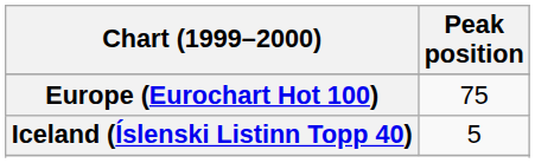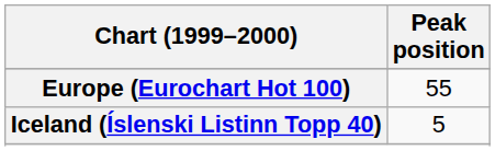 <table class="wikitable sortable plainrowheaders" style="text-align:center">
 <tr>
 <th>Chart (1999–2000)</th>
 <th>Peak<br>position</th>
 </tr>
 <tr>
 </tr>
 <tr>
 <th scope="row">Europe (<a href='#'>Eurochart Hot 100</a>)</th>
-<td>75</td>
+<td>55</td>
 </tr>
 <tr>
 <th scope="row">Iceland (<a href='#'>Íslenski Listinn Topp 40</a>)</th>
 <td>5</td>
 </tr>
 <tr>
 </tr>
 <tr>
 </tr>
 <tr>
 </tr>
 <tr>
 </tr>
 </table>
